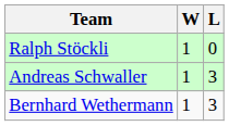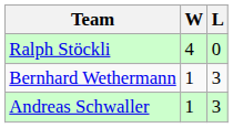 <table class=wikitable>
 <tr>
 <th>Team</th>
 <th>W</th>
 <th>L</th>
 </tr>
 <tr bgcolor="#ccffcc">
 <td><a href='#'>Ralph Stöckli</a></td>
+<td>4</td>
+<td>0</td>
+</tr>
+<tr>
+<td><a href='#'>Bernhard Wethermann</a></td>
 <td>1</td>
-<td>0</td>
+<td>3</td>
 </tr>
 <tr bgcolor="#ccffcc">
 <td><a href='#'>Andreas Schwaller</a></td>
 <td>1</td>
 <td>3</td>
 </tr>
-<tr>
-<td><a href='#'>Bernhard Wethermann</a></td>
-<td>1</td>
-<td>3</td>
-</tr>
 </table>
